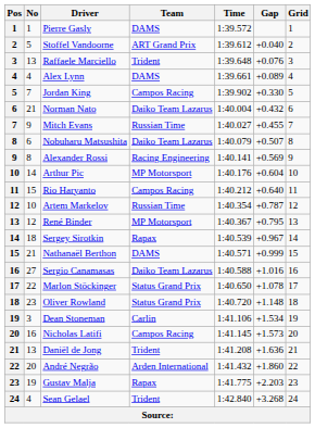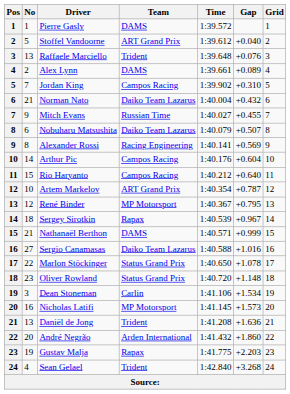 <table class="wikitable" style="font-size: 85%">
 <tr>
 <th>Pos</th>
 <th>No</th>
 <th>Driver</th>
 <th>Team</th>
 <th>Time</th>
 <th>Gap</th>
 <th>Grid</th>
 </tr>
 <tr>
 <th>1</th>
 <td>1</td>
 <td> <a href='#'>Pierre Gasly</a></td>
 <td><a href='#'>DAMS</a></td>
 <td>1:39.572</td>
 <td></td>
 <td>1</td>
 </tr>
 <tr>
 <th>2</th>
 <td>5</td>
 <td> <a href='#'>Stoffel Vandoorne</a></td>
 <td><a href='#'>ART Grand Prix</a></td>
 <td>1:39.612</td>
 <td>+0.040</td>
 <td>2</td>
 </tr>
 <tr>
 <th>3</th>
 <td>13</td>
 <td> <a href='#'>Raffaele Marciello</a></td>
 <td><a href='#'>Trident</a></td>
 <td>1:39.648</td>
 <td>+0.076</td>
 <td>3</td>
 </tr>
 <tr>
 <th>4</th>
-<td>4</td>
+<td>2</td>
 <td> <a href='#'>Alex Lynn</a></td>
 <td><a href='#'>DAMS</a></td>
 <td>1:39.661</td>
 <td>+0.089</td>
 <td>4</td>
 </tr>
 <tr>
 <th>5</th>
 <td>7</td>
 <td> <a href='#'>Jordan King</a></td>
 <td><a href='#'>Campos Racing</a></td>
 <td>1:39.902</td>
-<td>+0.330</td>
+<td>+0.310</td>
 <td>5</td>
 </tr>
 <tr>
 <th>6</th>
 <td>21</td>
 <td> <a href='#'>Norman Nato</a></td>
 <td><a href='#'>Daiko Team Lazarus</a></td>
 <td>1:40.004</td>
 <td>+0.432</td>
 <td>6</td>
 </tr>
 <tr>
 <th>7</th>
 <td>9</td>
 <td> <a href='#'>Mitch Evans</a></td>
 <td><a href='#'>Russian Time</a></td>
 <td>1:40.027</td>
 <td>+0.455</td>
 <td>7</td>
 </tr>
 <tr>
 <th>8</th>
 <td>6</td>
 <td> <a href='#'>Nobuharu Matsushita</a></td>
 <td><a href='#'>Daiko Team Lazarus</a></td>
 <td>1:40.079</td>
 <td>+0.507</td>
 <td>8</td>
 </tr>
 <tr>
 <th>9</th>
 <td>8</td>
 <td> <a href='#'>Alexander Rossi</a></td>
 <td><a href='#'>Racing Engineering</a></td>
 <td>1:40.141</td>
 <td>+0.569</td>
 <td>9</td>
 </tr>
 <tr>
 <th>10</th>
 <td>14</td>
 <td> <a href='#'>Arthur Pic</a></td>
-<td><a href='#'>MP Motorsport</a></td>
+<td><a href='#'>Campos Racing</a></td>
 <td>1:40.176</td>
 <td>+0.604</td>
 <td>10</td>
 </tr>
 <tr>
 <th>11</th>
 <td>15</td>
 <td> <a href='#'>Rio Haryanto</a></td>
 <td><a href='#'>Campos Racing</a></td>
 <td>1:40.212</td>
 <td>+0.640</td>
 <td>11</td>
 </tr>
 <tr>
 <th>12</th>
 <td>10</td>
 <td> <a href='#'>Artem Markelov</a></td>
-<td><a href='#'>Russian Time</a></td>
+<td><a href='#'>ART Grand Prix</a></td>
 <td>1:40.354</td>
 <td>+0.787</td>
 <td>12</td>
 </tr>
 <tr>
 <th>13</th>
 <td>12</td>
 <td> <a href='#'>René Binder</a></td>
 <td><a href='#'>MP Motorsport</a></td>
 <td>1:40.367</td>
 <td>+0.795</td>
 <td>13</td>
 </tr>
 <tr>
 <th>14</th>
 <td>18</td>
 <td> <a href='#'>Sergey Sirotkin</a></td>
 <td><a href='#'>Rapax</a></td>
 <td>1:40.539</td>
 <td>+0.967</td>
 <td>14</td>
 </tr>
 <tr>
 <th>15</th>
 <td>21</td>
 <td> <a href='#'>Nathanaël Berthon</a></td>
 <td><a href='#'>DAMS</a></td>
 <td>1:40.571</td>
 <td>+0.999</td>
 <td>15</td>
 </tr>
 <tr>
 <th>16</th>
 <td>27</td>
 <td> <a href='#'>Sergio Canamasas</a></td>
 <td><a href='#'>Daiko Team Lazarus</a></td>
 <td>1:40.588</td>
 <td>+1.016</td>
 <td>16</td>
 </tr>
 <tr>
 <th>17</th>
 <td>22</td>
 <td> <a href='#'>Marlon Stöckinger</a></td>
 <td><a href='#'>Status Grand Prix</a></td>
 <td>1:40.650</td>
 <td>+1.078</td>
 <td>17</td>
 </tr>
 <tr>
 <th>18</th>
 <td>23</td>
 <td> <a href='#'>Oliver Rowland</a></td>
 <td><a href='#'>Status Grand Prix</a></td>
 <td>1:40.720</td>
 <td>+1.148</td>
 <td>18</td>
 </tr>
 <tr>
 <th>19</th>
 <td>3</td>
 <td> <a href='#'>Dean Stoneman</a></td>
 <td><a href='#'>Carlin</a></td>
 <td>1:41.106</td>
 <td>+1.534</td>
 <td>19</td>
 </tr>
 <tr>
 <th>20</th>
 <td>16</td>
 <td> <a href='#'>Nicholas Latifi</a></td>
-<td><a href='#'>Campos Racing</a></td>
+<td><a href='#'>MP Motorsport</a></td>
 <td>1:41.145</td>
 <td>+1.573</td>
 <td>20</td>
 </tr>
 <tr>
 <th>21</th>
 <td>13</td>
 <td> <a href='#'>Daniël de Jong</a></td>
 <td><a href='#'>Trident</a></td>
 <td>1:41.208</td>
 <td>+1.636</td>
 <td>21</td>
 </tr>
 <tr>
 <th>22</th>
 <td>20</td>
 <td> <a href='#'>André Negrão</a></td>
 <td><a href='#'>Arden International</a></td>
 <td>1:41.432</td>
 <td>+1.860</td>
 <td>22</td>
 </tr>
 <tr>
 <th>23</th>
 <td>19</td>
 <td> <a href='#'>Gustav Malja</a></td>
 <td><a href='#'>Rapax</a></td>
 <td>1:41.775</td>
 <td>+2.203</td>
 <td>23</td>
 </tr>
 <tr>
 <th>24</th>
 <td>4</td>
 <td> <a href='#'>Sean Gelael</a></td>
 <td><a href='#'>Trident</a></td>
 <td>1:42.840</td>
 <td>+3.268</td>
 <td>24</td>
 </tr>
 <tr>
 <th colspan="7">Source:</th>
 </tr>
 </table>
